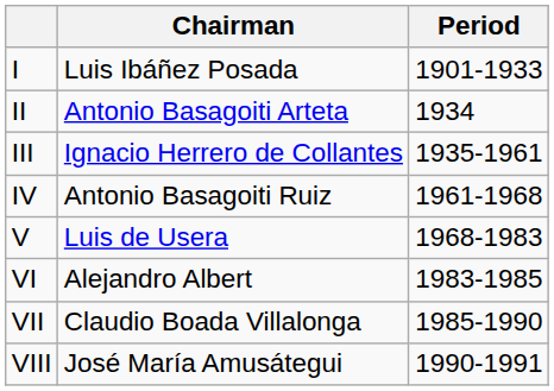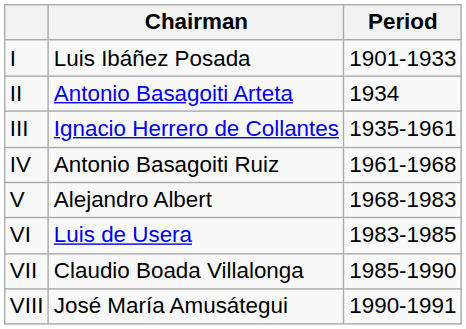 <table class="wikitable">
 <tr>
 <th></th>
 <th>Chairman</th>
 <th>Period</th>
 </tr>
 <tr>
 <td>I</td>
 <td>Luis Ibáñez Posada</td>
 <td>1901-1933</td>
 </tr>
 <tr>
 <td>II</td>
 <td><a href='#'>Antonio Basagoiti Arteta</a></td>
 <td>1934</td>
 </tr>
 <tr>
 <td>III</td>
 <td><a href='#'>Ignacio Herrero de Collantes</a></td>
 <td>1935-1961</td>
 </tr>
 <tr>
 <td>IV</td>
 <td>Antonio Basagoiti Ruiz</td>
 <td>1961-1968</td>
 </tr>
 <tr>
 <td>V</td>
-<td><a href='#'>Luis de Usera</a></td>
+<td>Alejandro Albert</td>
 <td>1968-1983</td>
 </tr>
 <tr>
 <td>VI</td>
-<td>Alejandro Albert</td>
+<td><a href='#'>Luis de Usera</a></td>
 <td>1983-1985</td>
 </tr>
 <tr>
 <td>VII</td>
 <td>Claudio Boada Villalonga</td>
 <td>1985-1990</td>
 </tr>
 <tr>
 <td>VIII</td>
 <td>José María Amusátegui</td>
 <td>1990-1991</td>
 </tr>
 </table>
